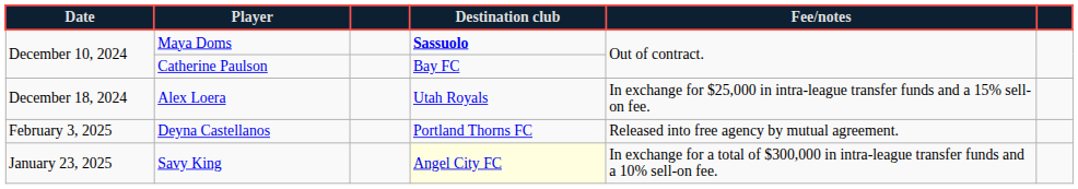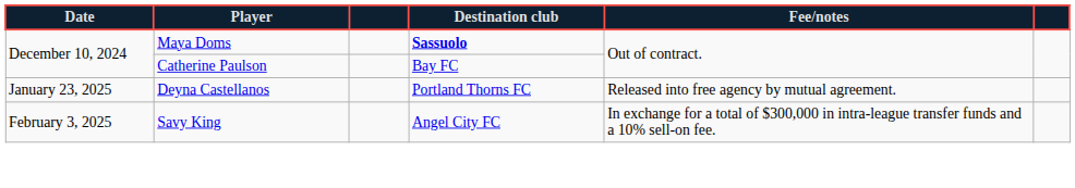 <table class="wikitable sortable" style="text-align:left;">
 <tr>
 <th style="background:#0C2032; color:#DFDEDE; border:2px solid #FF5049; width:150px;" data-sort-type="date">Date</th>
 <th style="background:#0C2032; color:#DFDEDE; border:2px solid #FF5049; width:200px;">Player</th>
 <th style="background:#0C2032; color:#DFDEDE; border:2px solid #FF5049; width:55px;"></th>
 <th style="background:#0C2032; color:#DFDEDE; border:2px solid #FF5049; width:200px;">Destination club</th>
 <th style="background:#0C2032; color:#DFDEDE; border:2px solid #FF5049; width:450px;">Fee/notes</th>
 <th style="background:#0C2032; color:#DFDEDE; border:2px solid #FF5049; width:30px;"></th>
 </tr>
 <tr>
 <td rowspan="2">December 10, 2024</td>
 <td> <a href='#'>Maya Doms</a></td>
 <td align="center"></td>
 <td><strong> <a href='#'>Sassuolo</a></strong></td>
 <td rowspan="2">Out of contract.</td>
 <td rowspan="2"></td>
 </tr>
 <tr>
 <td> <a href='#'>Catherine Paulson</a></td>
 <td></td>
 <td> <a href='#'>Bay FC</a></td>
 </tr>
 <tr>
-<td>December 18, 2024</td>
-<td> <a href='#'>Alex Loera</a></td>
-<td></td>
-<td> <a href='#'>Utah Royals</a></td>
-<td>In exchange for $25,000 in intra-league transfer funds and a 15% sell-on fee.</td>
-<td></td>
-</tr>
-<tr>
-<td>February 3, 2025</td>
+<td>January 23, 2025</td>
 <td> <a href='#'>Deyna Castellanos</a></td>
 <td></td>
 <td> <a href='#'>Portland Thorns FC</a></td>
 <td>Released into free agency by mutual agreement.</td>
 <td></td>
 </tr>
 <tr>
-<td>January 23, 2025</td>
+<td>February 3, 2025</td>
 <td> <a href='#'>Savy King</a></td>
 <td></td>
-<td style="background: lightyellow;"> <a href='#'>Angel City FC</a></td>
+<td> <a href='#'>Angel City FC</a></td>
 <td>In exchange for a total of $300,000 in intra-league transfer funds and a 10% sell-on fee.</td>
 <td></td>
 </tr>
 </table>
